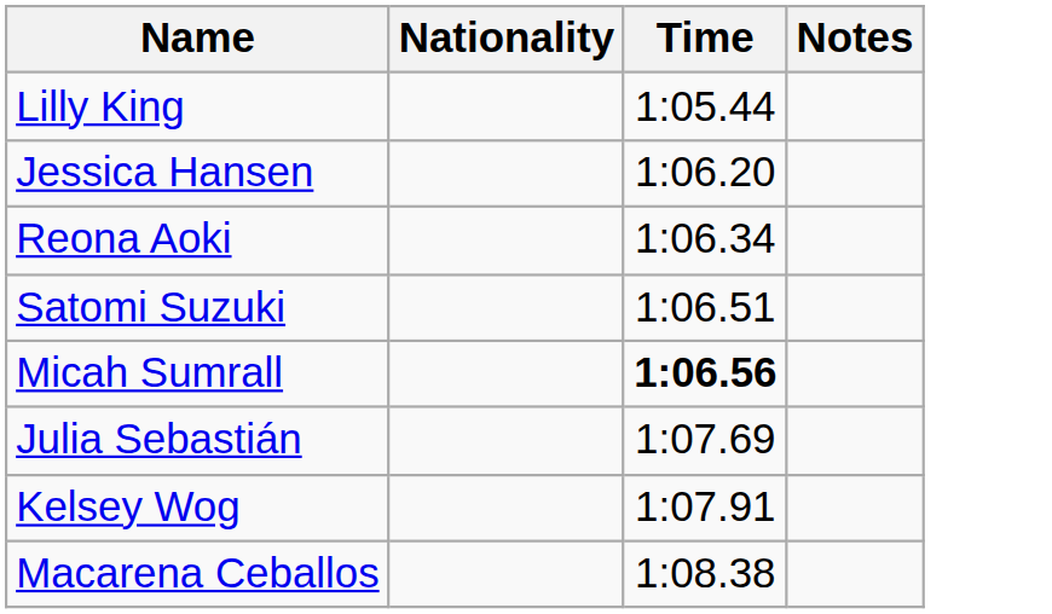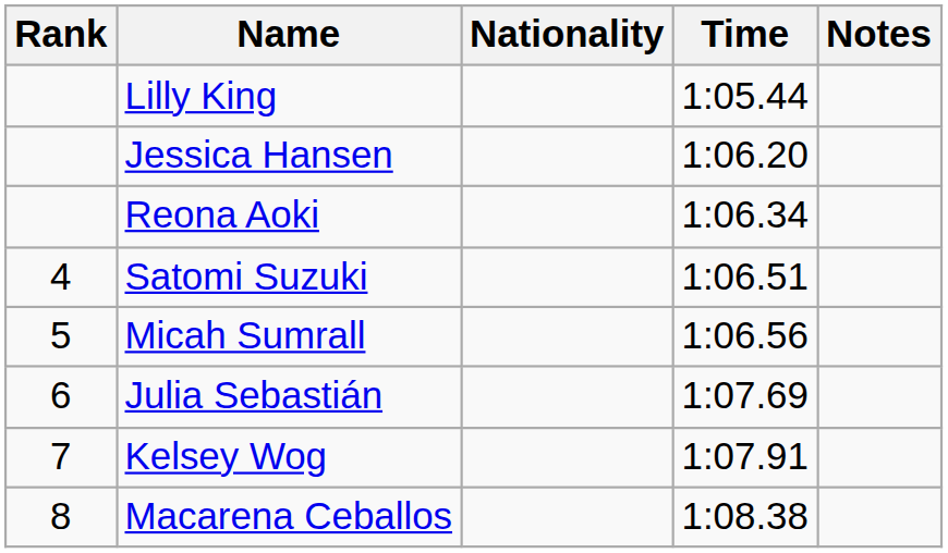 <table class="wikitable sortable" style="text-align:center">
 <tr>
+<th>Rank</th>
 <th>Name</th>
 <th>Nationality</th>
 <th>Time</th>
 <th>Notes</th>
 </tr>
 <tr>
+<td></td>
 <td align=left><a href='#'>Lilly King</a></td>
 <td align=left></td>
 <td>1:05.44</td>
 <td></td>
 </tr>
 <tr>
+<td></td>
 <td align=left><a href='#'>Jessica Hansen</a></td>
 <td align=left></td>
 <td>1:06.20</td>
 <td></td>
 </tr>
 <tr>
+<td></td>
 <td align=left><a href='#'>Reona Aoki</a></td>
 <td align=left></td>
 <td>1:06.34</td>
 <td></td>
 </tr>
 <tr>
+<td>4</td>
 <td align=left><a href='#'>Satomi Suzuki</a></td>
 <td align=left></td>
 <td>1:06.51</td>
 <td></td>
 </tr>
 <tr>
+<td>5</td>
 <td align=left><a href='#'>Micah Sumrall</a></td>
 <td align=left></td>
-<td><strong>1:06.56</strong></td>
+<td>1:06.56</td>
 <td></td>
 </tr>
 <tr>
+<td>6</td>
 <td align=left><a href='#'>Julia Sebastián</a></td>
 <td align=left></td>
 <td>1:07.69</td>
 <td></td>
 </tr>
 <tr>
+<td>7</td>
 <td align=left><a href='#'>Kelsey Wog</a></td>
 <td align=left></td>
 <td>1:07.91</td>
 <td></td>
 </tr>
 <tr>
+<td>8</td>
 <td align=left><a href='#'>Macarena Ceballos</a></td>
 <td align=left></td>
 <td>1:08.38</td>
 <td></td>
 </tr>
 </table>
